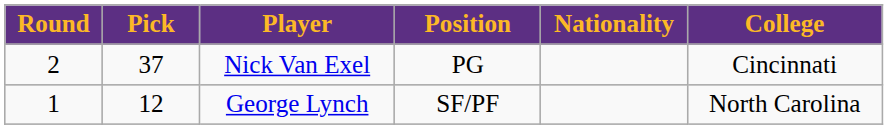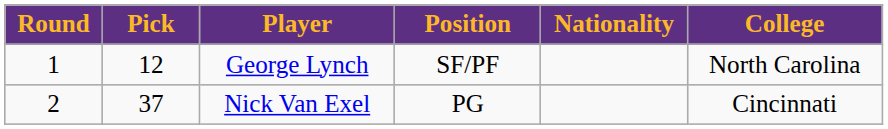 <table class="wikitable sortable sortable">
 <tr>
 <th style="background:#5c2f83; color:#fcb926" width="10%">Round</th>
 <th style="background:#5c2f83; color:#fcb926" width="10%">Pick</th>
 <th style="background:#5c2f83; color:#fcb926" width="20%">Player</th>
 <th style="background:#5c2f83; color:#fcb926" width="15%">Position</th>
 <th style="background:#5c2f83; color:#fcb926" width="15%">Nationality</th>
 <th style="background:#5c2f83; color:#fcb926" width="20%">College</th>
 </tr>
 <tr style="text-align: center">
+<td>1</td>
+<td>12</td>
+<td><a href='#'>George Lynch</a></td>
+<td>SF/PF</td>
+<td></td>
+<td>North Carolina</td>
+</tr>
+<tr style="text-align: center">
 <td>2</td>
 <td>37</td>
 <td><a href='#'>Nick Van Exel</a></td>
 <td>PG</td>
 <td></td>
 <td>Cincinnati</td>
 </tr>
-<tr style="text-align: center">
-<td>1</td>
-<td>12</td>
-<td><a href='#'>George Lynch</a></td>
-<td>SF/PF</td>
-<td></td>
-<td>North Carolina</td>
-</tr>
 </table>
